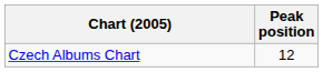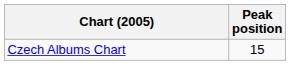 <table class="wikitable">
 <tr>
 <th style="width:270px;">Chart (2005)</th>
 <th>Peak<br>position</th>
 </tr>
 <tr>
 <td><a href='#'>Czech Albums Chart</a></td>
-<td style="text-align:center;">12</td>
+<td style="text-align:center;">15</td>
 </tr>
 </table>
